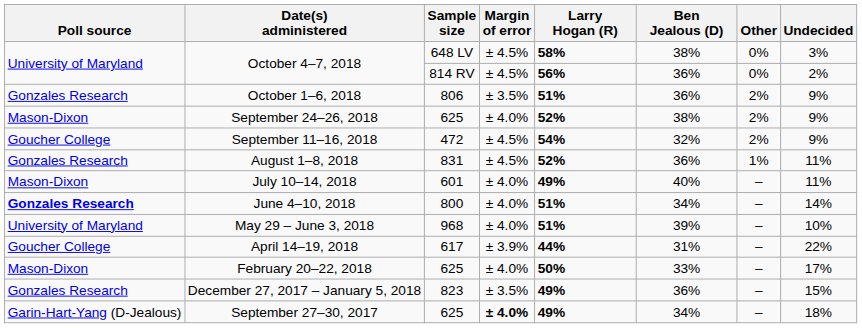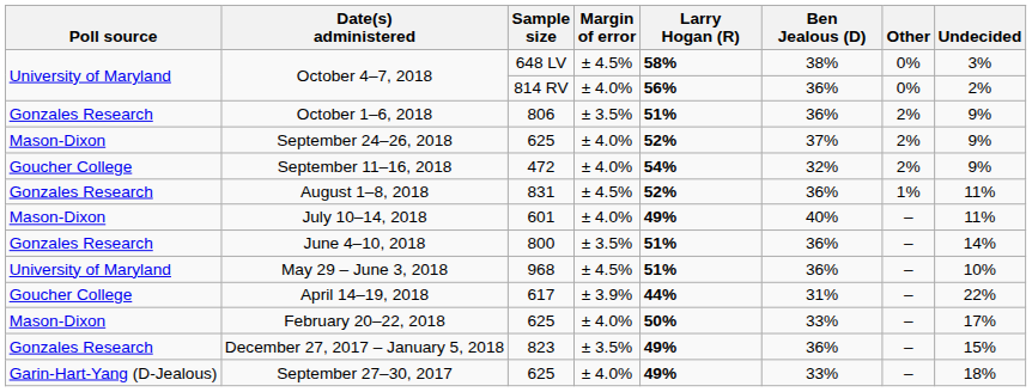 <table class="wikitable" style="font-size:90%">
 <tr valign=bottom>
 <th>Poll source</th>
 <th>Date(s)<br>administered</th>
 <th>Sample<br>size</th>
 <th>Margin<br>of error</th>
 <th style="width:100px;">Larry<br>Hogan (R)</th>
 <th style="width:100px;">Ben<br>Jealous (D)</th>
 <th>Other</th>
 <th>Undecided</th>
 </tr>
 <tr>
 <td rowspan=2><a href='#'>University of Maryland</a></td>
 <td rowspan=2 align=center>October 4–7, 2018</td>
 <td align=center>648 LV</td>
 <td align=center>± 4.5%</td>
 <td><strong>58%</strong></td>
 <td align=center>38%</td>
 <td align=center>0%</td>
 <td align=center>3%</td>
 </tr>
 <tr>
 <td align=center>814 RV</td>
-<td align=center>± 4.5%</td>
+<td align=center>± 4.0%</td>
 <td><strong>56%</strong></td>
 <td align=center>36%</td>
 <td align=center>0%</td>
 <td align=center>2%</td>
 </tr>
 <tr>
 <td><a href='#'>Gonzales Research</a></td>
 <td align=center>October 1–6, 2018</td>
 <td align=center>806</td>
 <td align=center>± 3.5%</td>
 <td><strong>51%</strong></td>
 <td align=center>36%</td>
 <td align=center>2%</td>
 <td align=center>9%</td>
 </tr>
 <tr>
 <td><a href='#'>Mason-Dixon</a></td>
 <td align=center>September 24–26, 2018</td>
 <td align=center>625</td>
 <td align=center>± 4.0%</td>
 <td><strong>52%</strong></td>
-<td align=center>38%</td>
+<td align=center>37%</td>
 <td align=center>2%</td>
 <td align=center>9%</td>
 </tr>
 <tr>
 <td><a href='#'>Goucher College</a></td>
 <td align=center>September 11–16, 2018</td>
 <td align=center>472</td>
-<td align=center>± 4.5%</td>
+<td align=center>± 4.0%</td>
 <td><strong>54%</strong></td>
 <td align=center>32%</td>
 <td align=center>2%</td>
 <td align=center>9%</td>
 </tr>
 <tr>
 <td><a href='#'>Gonzales Research</a></td>
 <td align=center>August 1–8, 2018</td>
 <td align=center>831</td>
 <td align=center>± 4.5%</td>
 <td><strong>52%</strong></td>
 <td align=center>36%</td>
 <td align=center>1%</td>
 <td align=center>11%</td>
 </tr>
 <tr>
 <td><a href='#'>Mason-Dixon</a></td>
 <td align=center>July 10–14, 2018</td>
 <td align=center>601</td>
 <td align=center>± 4.0%</td>
 <td><strong>49%</strong></td>
 <td align=center>40%</td>
 <td align=center>–</td>
 <td align=center>11%</td>
 </tr>
 <tr>
-<td><strong><a href='#'>Gonzales Research</a></strong></td>
+<td><a href='#'>Gonzales Research</a></td>
 <td align=center>June 4–10, 2018</td>
 <td align=center>800</td>
-<td align=center>± 4.0%</td>
+<td align=center>± 3.5%</td>
 <td><strong>51%</strong></td>
-<td align=center>34%</td>
+<td align=center>36%</td>
 <td align=center>–</td>
 <td align=center>14%</td>
 </tr>
 <tr>
 <td><a href='#'>University of Maryland</a></td>
 <td align=center>May 29 – June 3, 2018</td>
 <td align=center>968</td>
-<td align=center>± 4.0%</td>
+<td align=center>± 4.5%</td>
 <td><strong>51%</strong></td>
-<td align=center>39%</td>
+<td align=center>36%</td>
 <td align=center>–</td>
 <td align=center>10%</td>
 </tr>
 <tr>
 <td><a href='#'>Goucher College</a></td>
 <td align=center>April 14–19, 2018</td>
 <td align=center>617</td>
 <td align=center>± 3.9%</td>
 <td><strong>44%</strong></td>
 <td align=center>31%</td>
 <td align=center>–</td>
 <td align=center>22%</td>
 </tr>
 <tr>
 <td><a href='#'>Mason-Dixon</a></td>
 <td align=center>February 20–22, 2018</td>
 <td align=center>625</td>
 <td align=center>± 4.0%</td>
 <td><strong>50%</strong></td>
 <td align=center>33%</td>
 <td align=center>–</td>
 <td align=center>17%</td>
 </tr>
 <tr>
 <td><a href='#'>Gonzales Research</a></td>
 <td align=center>December 27, 2017 – January 5, 2018</td>
 <td align=center>823</td>
 <td align=center>± 3.5%</td>
 <td><strong>49%</strong></td>
 <td align=center>36%</td>
 <td align=center>–</td>
 <td align=center>15%</td>
 </tr>
 <tr>
 <td><a href='#'>Garin-Hart-Yang</a> (D-Jealous)</td>
 <td align=center>September 27–30, 2017</td>
 <td align=center>625</td>
-<td align=center><strong>± 4.0%</strong></td>
+<td align=center>± 4.0%</td>
 <td><strong>49%</strong></td>
-<td align=center>34%</td>
+<td align=center>33%</td>
 <td align=center>–</td>
 <td align=center>18%</td>
 </tr>
 </table>
